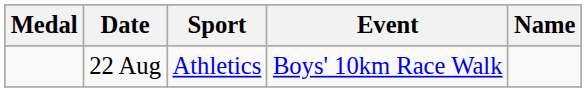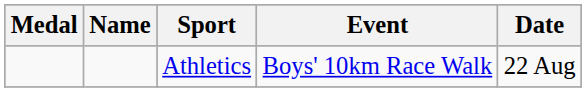 <table class="wikitable sortable" style="font-size:90%">
 <tr>
 <th>Medal</th>
-<th>Date</th>
+<th>Name</th>
 <th>Sport</th>
 <th>Event</th>
-<th>Name</th>
+<th>Date</th>
 </tr>
 <tr>
 <td></td>
-<td>22 Aug</td>
+<td></td>
 <td><a href='#'>Athletics</a></td>
 <td><a href='#'>Boys' 10km Race Walk</a></td>
-<td></td>
+<td>22 Aug</td>
 </tr>
 </table>
